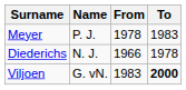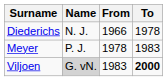 <table class="sortable wikitable">
 <tr>
 <th align=center>Surname</th>
 <th align=center>Name</th>
 <th align=center>From</th>
 <th align=center>To</th>
 </tr>
 <tr>
+<td><a href='#'>Diederichs</a></td>
+<td>N. J.</td>
+<td>1966</td>
+<td>1978</td>
+</tr>
+<tr>
 <td><a href='#'>Meyer</a></td>
 <td>P. J.</td>
 <td>1978</td>
 <td>1983</td>
 </tr>
 <tr>
-<td><a href='#'>Diederichs</a></td>
-<td>N. J.</td>
-<td>1966</td>
-<td>1978</td>
-</tr>
-<tr>
 <td><a href='#'>Viljoen</a></td>
-<td>G. vN.</td>
+<td style="background: lightgrey;">G. vN.</td>
 <td>1983</td>
 <td><strong>2000</strong></td>
 </tr>
 </table>
